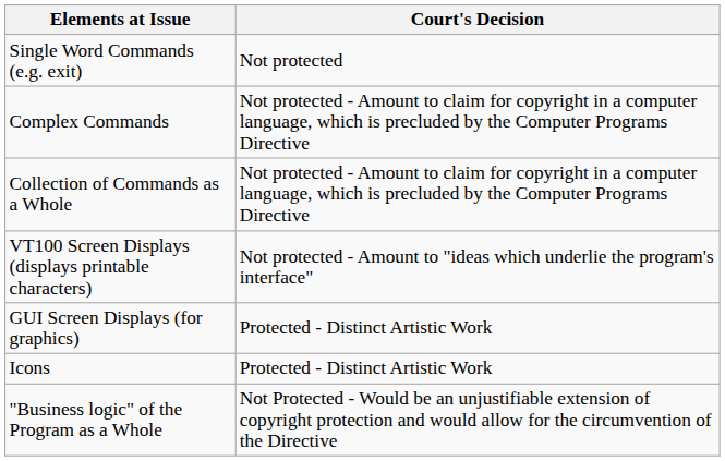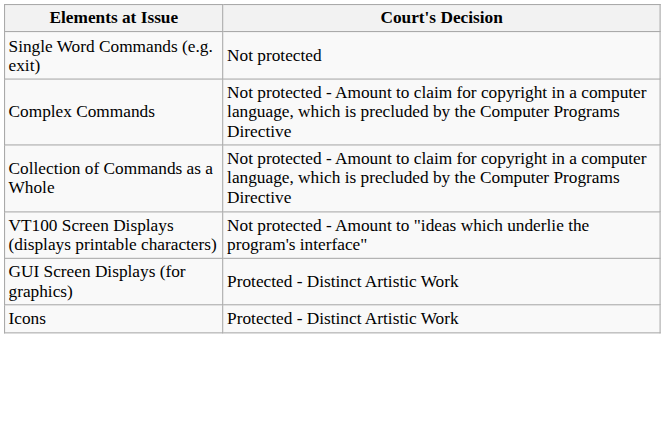 <table class="wikitable sortable">
 <tr>
 <th>Elements at Issue</th>
 <th>Court's Decision</th>
 </tr>
 <tr>
 <td>Single Word Commands (e.g. exit)</td>
 <td>Not protected</td>
 </tr>
 <tr>
 <td>Complex Commands</td>
 <td>Not protected - Amount to claim for copyright in a computer language, which is precluded by the Computer Programs Directive</td>
 </tr>
 <tr>
 <td>Collection of Commands as a Whole</td>
 <td>Not protected - Amount to claim for copyright in a computer language, which is precluded by the Computer Programs Directive</td>
 </tr>
 <tr>
 <td>VT100 Screen Displays (displays printable characters)</td>
 <td>Not protected - Amount to "ideas which underlie the program's interface"</td>
 </tr>
 <tr>
 <td>GUI Screen Displays (for graphics)</td>
 <td>Protected - Distinct Artistic Work</td>
 </tr>
 <tr>
 <td>Icons</td>
 <td>Protected - Distinct Artistic Work</td>
 </tr>
-<tr>
-<td>"Business logic" of the Program as a Whole</td>
-<td>Not Protected - Would be an unjustifiable extension of copyright protection and would allow for the circumvention of the Directive</td>
-</tr>
 </table>
